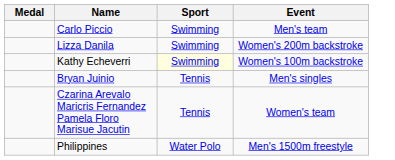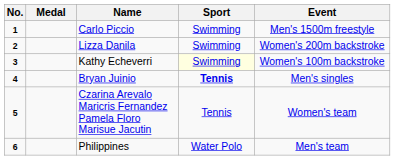 <table class="wikitable" style="font-size:100%; text-align:center;">
 <tr>
+<th width="10">No.</th>
 <th width="70">Medal</th>
 <th width="150">Name</th>
 <th width="110">Sport</th>
 <th width="200">Event</th>
 </tr>
 <tr>
+<td><small><strong>1</strong></small></td>
 <td></td>
 <td align=left><a href='#'>Carlo Piccio</a></td>
 <td> <a href='#'>Swimming</a></td>
-<td><a href='#'>Men's team</a></td>
+<td><a href='#'>Men's 1500m freestyle</a></td>
 </tr>
 <tr>
+<td><small><strong>2</strong></small></td>
 <td></td>
 <td align=left><a href='#'>Lizza Danila</a></td>
 <td> <a href='#'>Swimming</a></td>
 <td><a href='#'>Women's 200m backstroke</a></td>
 </tr>
 <tr>
+<td><small><strong>3</strong></small></td>
 <td></td>
 <td align=left>Kathy Echeverri</td>
 <td style="background: lightyellow;"> <a href='#'>Swimming</a></td>
 <td><a href='#'>Women's 100m backstroke</a></td>
 </tr>
 <tr>
+<td><small><strong>4</strong></small></td>
 <td></td>
 <td align=left><a href='#'>Bryan Juinio</a></td>
-<td> <a href='#'>Tennis</a></td>
+<td><strong> <a href='#'>Tennis</a></strong></td>
 <td><a href='#'>Men's singles</a></td>
 </tr>
 <tr>
+<td><small><strong>5</strong></small></td>
 <td></td>
 <td align=left><a href='#'>Czarina Arevalo</a><br><a href='#'>Maricris Fernandez</a><br><a href='#'>Pamela Floro</a><br><a href='#'>Marisue Jacutin</a></td>
 <td> <a href='#'>Tennis</a></td>
 <td><a href='#'>Women's team</a></td>
 </tr>
 <tr>
+<td><small><strong>6</strong></small></td>
 <td></td>
 <td align=left>Philippines</td>
 <td> <a href='#'>Water Polo</a></td>
-<td><a href='#'>Men's 1500m freestyle</a></td>
+<td><a href='#'>Men's team</a></td>
 </tr>
 </table>
